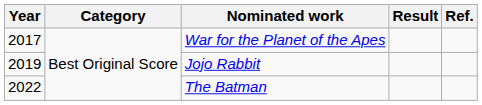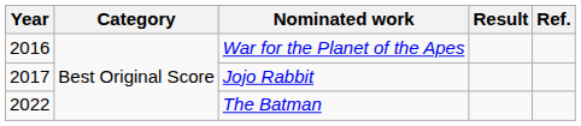 <table class="wikitable">
 <tr>
 <th>Year</th>
 <th>Category</th>
 <th>Nominated work</th>
 <th>Result</th>
 <th>Ref.</th>
 </tr>
 <tr>
-<td>2017</td>
+<td>2016</td>
 <td rowspan="3">Best Original Score</td>
 <td><em><a href='#'>War for the Planet of the Apes</a></em></td>
 <td></td>
 <td align="center"></td>
 </tr>
 <tr>
-<td>2019</td>
+<td>2017</td>
 <td><em><a href='#'>Jojo Rabbit</a></em></td>
 <td></td>
 <td align="center"></td>
 </tr>
 <tr>
 <td>2022</td>
 <td><em><a href='#'>The Batman</a></em></td>
 <td></td>
 <td align="center"></td>
 </tr>
 </table>
